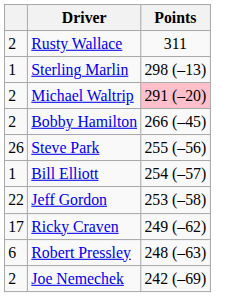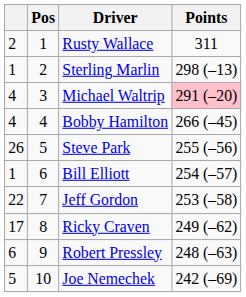 <table class="wikitable" style="font-size: 95%;">
 <tr>
 <th></th>
+<th>Pos</th>
 <th>Driver</th>
 <th>Points</th>
 </tr>
 <tr>
 <td align="left"> 2</td>
+<td style="text-align:center;">1</td>
 <td><a href='#'>Rusty Wallace</a></td>
 <td style="text-align:center;">311</td>
 </tr>
 <tr>
 <td align="left"> 1</td>
+<td style="text-align:center;">2</td>
 <td><a href='#'>Sterling Marlin</a></td>
 <td style="text-align:center;">298 (–13)</td>
 </tr>
 <tr>
-<td align="left"> 2</td>
+<td align="left"> 4</td>
+<td style="text-align:center;">3</td>
 <td><a href='#'>Michael Waltrip</a></td>
 <td style="background: pink; text-align:center;">291 (–20)</td>
 </tr>
 <tr>
-<td align="left"> 2</td>
+<td align="left"> 4</td>
+<td style="text-align:center;">4</td>
 <td><a href='#'>Bobby Hamilton</a></td>
 <td style="text-align:center;">266 (–45)</td>
 </tr>
 <tr>
 <td align="left"> 26</td>
+<td style="text-align:center;">5</td>
 <td><a href='#'>Steve Park</a></td>
 <td style="text-align:center;">255 (–56)</td>
 </tr>
 <tr>
 <td align="left"> 1</td>
+<td style="text-align:center;">6</td>
 <td><a href='#'>Bill Elliott</a></td>
 <td style="text-align:center;">254 (–57)</td>
 </tr>
 <tr>
 <td align="left"> 22</td>
+<td style="text-align:center;">7</td>
 <td><a href='#'>Jeff Gordon</a></td>
 <td style="text-align:center;">253 (–58)</td>
 </tr>
 <tr>
 <td align="left"> 17</td>
+<td style="text-align:center;">8</td>
 <td><a href='#'>Ricky Craven</a></td>
 <td style="text-align:center;">249 (–62)</td>
 </tr>
 <tr>
 <td align="left"> 6</td>
+<td style="text-align:center;">9</td>
 <td><a href='#'>Robert Pressley</a></td>
 <td style="text-align:center;">248 (–63)</td>
 </tr>
 <tr>
-<td align="left"> 2</td>
+<td align="left"> 5</td>
+<td style="text-align:center;">10</td>
 <td><a href='#'>Joe Nemechek</a></td>
 <td style="text-align:center;">242 (–69)</td>
 </tr>
 </table>
